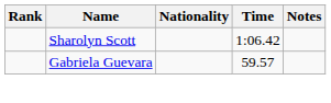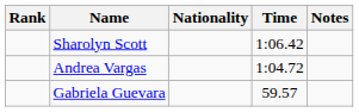 <table class="wikitable sortable" style="text-align:center">
 <tr>
 <th>Rank</th>
 <th>Name</th>
 <th>Nationality</th>
 <th>Time</th>
 <th>Notes</th>
 </tr>
 <tr>
 <td></td>
 <td align=left><a href='#'>Sharolyn Scott</a></td>
 <td align=left></td>
 <td>1:06.42</td>
 <td></td>
 </tr>
 <tr>
 <td></td>
+<td align=left><a href='#'>Andrea Vargas</a></td>
+<td align=left></td>
+<td>1:04.72</td>
+<td></td>
+</tr>
+<tr>
+<td></td>
 <td align=left><a href='#'>Gabriela Guevara</a></td>
 <td align=left></td>
 <td>59.57</td>
 <td></td>
 </tr>
 </table>
